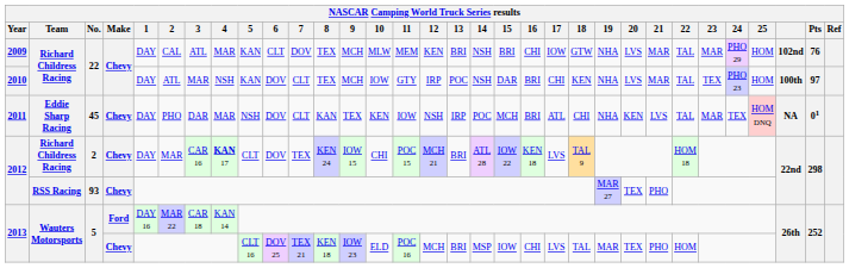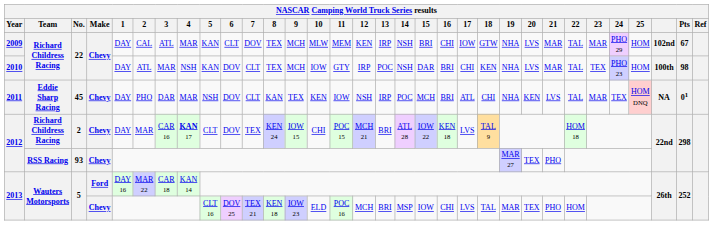 <table class="wikitable" style="text-align:center; font-size:75%">
 <tr>
 <th colspan=45><a href='#'>NASCAR</a> <a href='#'>Camping World Truck Series</a> results</th>
 </tr>
 <tr>
 <th>Year</th>
 <th>Team</th>
 <th>No.</th>
 <th>Make</th>
 <th>1</th>
 <th>2</th>
 <th>3</th>
 <th>4</th>
 <th>5</th>
 <th>6</th>
 <th>7</th>
 <th>8</th>
 <th>9</th>
 <th>10</th>
 <th>11</th>
 <th>12</th>
 <th>13</th>
 <th>14</th>
 <th>15</th>
 <th>16</th>
 <th>17</th>
 <th>18</th>
 <th>19</th>
 <th>20</th>
 <th>21</th>
 <th>22</th>
 <th>23</th>
 <th>24</th>
 <th>25</th>
 <th></th>
 <th>Pts</th>
 <th>Ref</th>
 </tr>
 <tr>
 <th><a href='#'>2009</a></th>
 <th rowspan=2><a href='#'>Richard Childress Racing</a></th>
 <th rowspan=2>22</th>
 <th rowspan=2><a href='#'>Chevy</a></th>
 <td><a href='#'>DAY</a></td>
 <td><a href='#'>CAL</a></td>
 <td><a href='#'>ATL</a></td>
 <td><a href='#'>MAR</a></td>
 <td><a href='#'>KAN</a></td>
 <td><a href='#'>CLT</a></td>
 <td><a href='#'>DOV</a></td>
 <td><a href='#'>TEX</a></td>
 <td><a href='#'>MCH</a></td>
 <td><a href='#'>MLW</a></td>
 <td><a href='#'>MEM</a></td>
 <td><a href='#'>KEN</a></td>
-<td><a href='#'>BRI</a></td>
+<td><a href='#'>IRP</a></td>
 <td><a href='#'>NSH</a></td>
 <td><a href='#'>BRI</a></td>
 <td><a href='#'>CHI</a></td>
 <td><a href='#'>IOW</a></td>
 <td><a href='#'>GTW</a></td>
 <td><a href='#'>NHA</a></td>
 <td><a href='#'>LVS</a></td>
 <td><a href='#'>MAR</a></td>
 <td><a href='#'>TAL</a></td>
 <td><a href='#'>MAR</a></td>
 <td style="background:#EFCFFF;"><a href='#'>PHO</a><br><small>29</small></td>
 <td><a href='#'>HOM</a></td>
 <th>102nd</th>
-<th>76</th>
+<th>67</th>
 <th></th>
 </tr>
 <tr>
 <th><a href='#'>2010</a></th>
 <td><a href='#'>DAY</a></td>
 <td><a href='#'>ATL</a></td>
 <td><a href='#'>MAR</a></td>
 <td><a href='#'>NSH</a></td>
 <td><a href='#'>KAN</a></td>
 <td><a href='#'>DOV</a></td>
 <td><a href='#'>CLT</a></td>
 <td><a href='#'>TEX</a></td>
 <td><a href='#'>MCH</a></td>
 <td><a href='#'>IOW</a></td>
 <td><a href='#'>GTY</a></td>
 <td><a href='#'>IRP</a></td>
 <td><a href='#'>POC</a></td>
 <td><a href='#'>NSH</a></td>
 <td><a href='#'>DAR</a></td>
 <td><a href='#'>BRI</a></td>
 <td><a href='#'>CHI</a></td>
 <td><a href='#'>KEN</a></td>
 <td><a href='#'>NHA</a></td>
 <td><a href='#'>LVS</a></td>
 <td><a href='#'>MAR</a></td>
 <td><a href='#'>TAL</a></td>
 <td><a href='#'>TEX</a></td>
 <td style="background:#CFCFFF;"><a href='#'>PHO</a><br><small>23</small></td>
 <td><a href='#'>HOM</a></td>
 <th>100th</th>
-<th>97</th>
+<th>98</th>
 <th></th>
 </tr>
 <tr>
 <th><a href='#'>2011</a></th>
 <th><a href='#'>Eddie Sharp Racing</a></th>
 <th>45</th>
 <th><a href='#'>Chevy</a></th>
 <td><a href='#'>DAY</a></td>
 <td><a href='#'>PHO</a></td>
 <td><a href='#'>DAR</a></td>
 <td><a href='#'>MAR</a></td>
 <td><a href='#'>NSH</a></td>
 <td><a href='#'>DOV</a></td>
 <td><a href='#'>CLT</a></td>
 <td><a href='#'>KAN</a></td>
 <td><a href='#'>TEX</a></td>
 <td><a href='#'>KEN</a></td>
 <td><a href='#'>IOW</a></td>
 <td><a href='#'>NSH</a></td>
 <td><a href='#'>IRP</a></td>
 <td><a href='#'>POC</a></td>
 <td><a href='#'>MCH</a></td>
 <td><a href='#'>BRI</a></td>
 <td><a href='#'>ATL</a></td>
 <td><a href='#'>CHI</a></td>
 <td><a href='#'>NHA</a></td>
 <td><a href='#'>KEN</a></td>
 <td><a href='#'>LVS</a></td>
 <td><a href='#'>TAL</a></td>
 <td><a href='#'>MAR</a></td>
 <td><a href='#'>TEX</a></td>
 <td style="background:#FFCFCF;"><a href='#'>HOM</a><br><small>DNQ</small></td>
 <th>NA</th>
 <th>0<sup>1</sup></th>
 <th></th>
 </tr>
 <tr>
 <th rowspan=2><a href='#'>2012</a></th>
 <th><a href='#'>Richard Childress Racing</a></th>
 <th>2</th>
 <th><a href='#'>Chevy</a></th>
 <td><a href='#'>DAY</a></td>
 <td><a href='#'>MAR</a></td>
 <td style="background:#DFFFDF;"><a href='#'>CAR</a><br><small>16</small></td>
 <td style="background:#DFFFDF;"><strong><a href='#'>KAN</a></strong><br><small>17</small></td>
 <td><a href='#'>CLT</a></td>
 <td><a href='#'>DOV</a></td>
 <td><a href='#'>TEX</a></td>
 <td style="background:#CFCFFF;"><a href='#'>KEN</a><br><small>24</small></td>
 <td style="background:#DFFFDF;"><a href='#'>IOW</a><br><small>15</small></td>
 <td><a href='#'>CHI</a></td>
 <td style="background:#DFFFDF;"><a href='#'>POC</a><br><small>15</small></td>
 <td style="background:#CFCFFF;"><a href='#'>MCH</a><br><small>21</small></td>
 <td><a href='#'>BRI</a></td>
 <td style="background:#EFCFFF;"><a href='#'>ATL</a><br><small>28</small></td>
 <td style="background:#CFCFFF;"><a href='#'>IOW</a><br><small>22</small></td>
 <td style="background:#DFFFDF;"><a href='#'>KEN</a><br><small>18</small></td>
 <td><a href='#'>LVS</a></td>
 <td style="background:#FFDF9F;"><a href='#'>TAL</a><br><small>9</small></td>
 <td colspan=3></td>
 <td style="background:#DFFFDF;"><a href='#'>HOM</a><br><small>18</small></td>
 <td colspan=3></td>
 <th rowspan=2>22nd</th>
 <th rowspan=2>298</th>
 <th rowspan=2></th>
 </tr>
 <tr>
 <th><a href='#'>RSS Racing</a></th>
 <th>93</th>
 <th><a href='#'>Chevy</a></th>
 <td colspan=18></td>
 <td style="background:#CFCFFF;"><a href='#'>MAR</a><br><small>27</small></td>
 <td><a href='#'>TEX</a></td>
 <td><a href='#'>PHO</a></td>
 <td colspan=4></td>
 </tr>
 <tr>
 <th rowspan=2><a href='#'>2013</a></th>
 <th rowspan=2><a href='#'>Wauters Motorsports</a></th>
 <th rowspan=2>5</th>
 <th><a href='#'>Ford</a></th>
 <td style="background:#DFFFDF;"><a href='#'>DAY</a><br><small>16</small></td>
 <td style="background:#CFCFFF;"><a href='#'>MAR</a><br><small>22</small></td>
 <td style="background:#DFFFDF;"><a href='#'>CAR</a><br><small>18</small></td>
 <td style="background:#DFFFDF;"><a href='#'>KAN</a><br><small>14</small></td>
 <td colspan=21></td>
 <th rowspan=2>26th</th>
 <th rowspan=2>252</th>
 <th rowspan=2></th>
 </tr>
 <tr>
 <th><a href='#'>Chevy</a></th>
 <td colspan=4></td>
 <td style="background:#DFFFDF;"><a href='#'>CLT</a><br><small>16</small></td>
 <td style="background:#EFCFFF;"><a href='#'>DOV</a><br><small>25</small></td>
 <td style="background:#CFCFFF;"><a href='#'>TEX</a><br><small>21</small></td>
 <td style="background:#DFFFDF;"><a href='#'>KEN</a><br><small>18</small></td>
 <td style="background:#CFCFFF;"><a href='#'>IOW</a><br><small>23</small></td>
 <td><a href='#'>ELD</a></td>
 <td style="background:#DFFFDF;"><a href='#'>POC</a><br><small>16</small></td>
 <td><a href='#'>MCH</a></td>
 <td><a href='#'>BRI</a></td>
 <td><a href='#'>MSP</a></td>
 <td><a href='#'>IOW</a></td>
 <td><a href='#'>CHI</a></td>
 <td><a href='#'>LVS</a></td>
 <td><a href='#'>TAL</a></td>
 <td><a href='#'>MAR</a></td>
 <td><a href='#'>TEX</a></td>
 <td><a href='#'>PHO</a></td>
 <td><a href='#'>HOM</a></td>
 <td colspan=3></td>
 </tr>
 </table>
